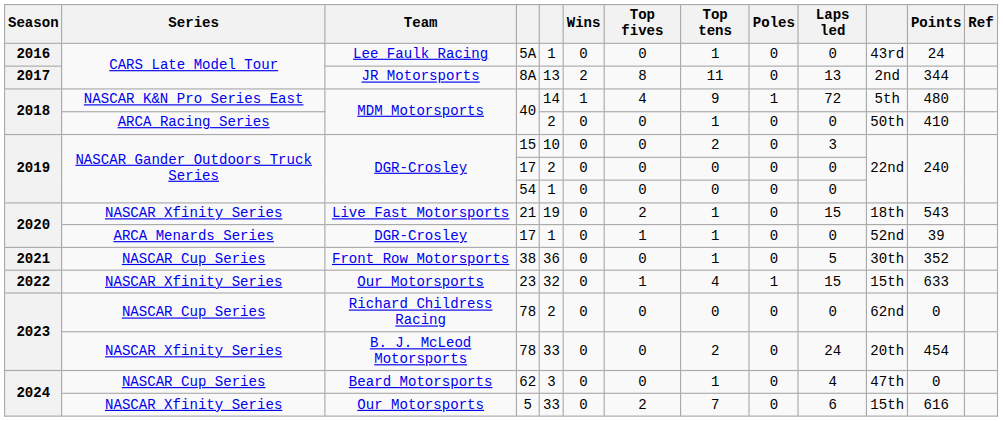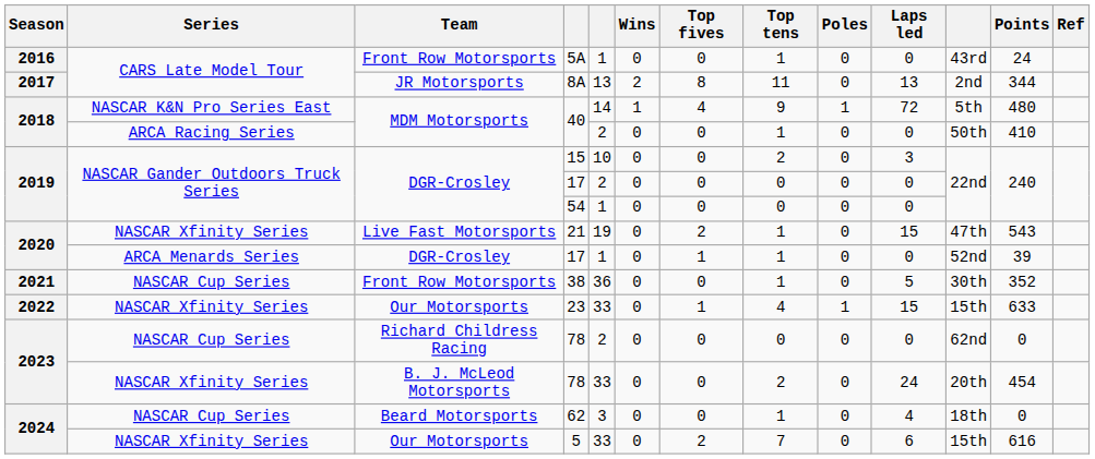 <table class="wikitable" style="text-align:center; font-size:95%;">
 <tr>
 <th scope="col">Season</th>
 <th scope="col">Series</th>
 <th scope="col">Team</th>
 <th scope="col"></th>
 <th scope="col"></th>
 <th scope="col">Wins</th>
 <th scope="col">Top fives</th>
 <th scope="col">Top tens</th>
 <th scope="col">Poles</th>
 <th scope="col">Laps led</th>
 <th scope="col"></th>
 <th scope="col">Points</th>
 <th scope="col">Ref</th>
 </tr>
 <tr>
 <th scope="row"><strong>2016</strong></th>
 <td rowspan=2><a href='#'>CARS Late Model Tour</a></td>
-<td><a href='#'>Lee Faulk Racing</a></td>
+<td><a href='#'>Front Row Motorsports</a></td>
 <td>5A</td>
 <td>1</td>
 <td>0</td>
 <td>0</td>
 <td>1</td>
 <td>0</td>
 <td>0</td>
 <td>43rd</td>
 <td>24</td>
 <td></td>
 </tr>
 <tr>
 <th scope="row"><strong>2017</strong></th>
 <td><a href='#'>JR Motorsports</a></td>
 <td>8A</td>
 <td>13</td>
 <td>2</td>
 <td>8</td>
 <td>11</td>
 <td>0</td>
 <td>13</td>
 <td>2nd</td>
 <td>344</td>
 <td></td>
 </tr>
 <tr>
 <th scope="row" rowspan=2><strong>2018</strong></th>
 <td><a href='#'>NASCAR K&N Pro Series East</a></td>
 <td rowspan=2><a href='#'>MDM Motorsports</a></td>
 <td rowspan=2>40</td>
 <td>14</td>
 <td>1</td>
 <td>4</td>
 <td>9</td>
 <td>1</td>
 <td>72</td>
 <td>5th</td>
 <td>480</td>
 <td></td>
 </tr>
 <tr>
 <td><a href='#'>ARCA Racing Series</a></td>
 <td>2</td>
 <td>0</td>
 <td>0</td>
 <td>1</td>
 <td>0</td>
 <td>0</td>
 <td>50th</td>
 <td>410</td>
 <td></td>
 </tr>
 <tr>
 <th scope="row" rowspan=3><strong>2019</strong></th>
 <td rowspan=3><a href='#'>NASCAR Gander Outdoors Truck Series</a></td>
 <td rowspan=3><a href='#'>DGR-Crosley</a></td>
 <td>15</td>
 <td>10</td>
 <td>0</td>
 <td>0</td>
 <td>2</td>
 <td>0</td>
 <td>3</td>
 <td rowspan=3>22nd</td>
 <td rowspan=3>240</td>
 <td rowspan=3></td>
 </tr>
 <tr>
 <td>17</td>
 <td>2</td>
 <td>0</td>
 <td>0</td>
 <td>0</td>
 <td>0</td>
 <td>0</td>
 </tr>
 <tr>
 <td>54</td>
 <td>1</td>
 <td>0</td>
 <td>0</td>
 <td>0</td>
 <td>0</td>
 <td>0</td>
 </tr>
 <tr>
 <th scope="row" rowspan=2><strong>2020</strong></th>
 <td><a href='#'>NASCAR Xfinity Series</a></td>
 <td><a href='#'>Live Fast Motorsports</a></td>
 <td>21</td>
 <td>19</td>
 <td>0</td>
 <td>2</td>
 <td>1</td>
 <td>0</td>
 <td>15</td>
-<td>18th</td>
+<td>47th</td>
 <td>543</td>
 <td></td>
 </tr>
 <tr>
 <td><a href='#'>ARCA Menards Series</a></td>
 <td><a href='#'>DGR-Crosley</a></td>
 <td>17</td>
 <td>1</td>
 <td>0</td>
 <td>1</td>
 <td>1</td>
 <td>0</td>
 <td>0</td>
 <td>52nd</td>
 <td>39</td>
 <td></td>
 </tr>
 <tr>
 <th scope="row"><strong>2021</strong></th>
 <td><a href='#'>NASCAR Cup Series</a></td>
 <td><a href='#'>Front Row Motorsports</a></td>
 <td>38</td>
 <td>36</td>
 <td>0</td>
 <td>0</td>
 <td>1</td>
 <td>0</td>
 <td>5</td>
 <td>30th</td>
 <td>352</td>
 <td></td>
 </tr>
 <tr>
 <th scope="row"><strong>2022</strong></th>
 <td><a href='#'>NASCAR Xfinity Series</a></td>
 <td><a href='#'>Our Motorsports</a></td>
 <td>23</td>
-<td>32</td>
+<td>33</td>
 <td>0</td>
 <td>1</td>
 <td>4</td>
 <td>1</td>
 <td>15</td>
 <td>15th</td>
 <td>633</td>
 <td></td>
 </tr>
 <tr>
 <th rowspan=2>2023</th>
 <td><a href='#'>NASCAR Cup Series</a></td>
 <td><a href='#'>Richard Childress Racing</a></td>
 <td>78</td>
 <td>2</td>
 <td>0</td>
 <td>0</td>
 <td>0</td>
 <td>0</td>
 <td>0</td>
 <td>62nd</td>
 <td>0</td>
 <td></td>
 </tr>
 <tr>
 <td><a href='#'>NASCAR Xfinity Series</a></td>
 <td><a href='#'>B. J. McLeod Motorsports</a></td>
 <td>78</td>
 <td>33</td>
 <td>0</td>
 <td>0</td>
 <td>2</td>
 <td>0</td>
 <td>24</td>
 <td>20th</td>
 <td>454</td>
 <td></td>
 </tr>
 <tr>
 <th rowspan=2>2024</th>
 <td><a href='#'>NASCAR Cup Series</a></td>
 <td><a href='#'>Beard Motorsports</a></td>
 <td>62</td>
 <td>3</td>
 <td>0</td>
 <td>0</td>
 <td>1</td>
 <td>0</td>
 <td>4</td>
-<td>47th</td>
+<td>18th</td>
 <td>0</td>
 <td></td>
 </tr>
 <tr>
 <td><a href='#'>NASCAR Xfinity Series</a></td>
 <td><a href='#'>Our Motorsports</a></td>
 <td>5</td>
 <td>33</td>
 <td>0</td>
 <td>2</td>
 <td>7</td>
 <td>0</td>
 <td>6</td>
 <td>15th</td>
 <td>616</td>
 <td></td>
 </tr>
 </table>
